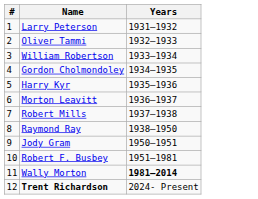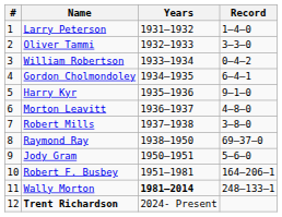 <table class="wikitable">
 <tr>
 <th>#</th>
 <th>Name</th>
 <th>Years</th>
+<th>Record</th>
 </tr>
 <tr>
 <td>1</td>
 <td><a href='#'>Larry Peterson</a></td>
 <td>1931–1932</td>
+<td>1–4–0</td>
 </tr>
 <tr>
 <td>2</td>
 <td><a href='#'>Oliver Tammi</a></td>
 <td>1932–1933</td>
+<td>3–3–0</td>
 </tr>
 <tr>
 <td>3</td>
 <td><a href='#'>William Robertson</a></td>
 <td>1933–1934</td>
+<td>0–4–2</td>
 </tr>
 <tr>
 <td>4</td>
 <td><a href='#'>Gordon Cholmondoley</a></td>
 <td>1934–1935</td>
+<td>6–4–1</td>
 </tr>
 <tr>
 <td>5</td>
 <td><a href='#'>Harry Kyr</a></td>
 <td>1935–1936</td>
+<td>9–1–0</td>
 </tr>
 <tr>
 <td>6</td>
 <td><a href='#'>Morton Leavitt</a></td>
 <td>1936–1937</td>
+<td>4–8–0</td>
 </tr>
 <tr>
 <td>7</td>
 <td><a href='#'>Robert Mills</a></td>
 <td>1937–1938</td>
+<td>3–8–0</td>
 </tr>
 <tr>
 <td>8</td>
 <td><a href='#'>Raymond Ray</a></td>
 <td>1938–1950</td>
+<td>69–37–0</td>
 </tr>
 <tr>
 <td>9</td>
 <td><a href='#'>Jody Gram</a></td>
 <td>1950–1951</td>
+<td>5–6–0</td>
 </tr>
 <tr>
 <td>10</td>
 <td><a href='#'>Robert F. Busbey</a></td>
 <td>1951–1981</td>
+<td>164–206–1</td>
 </tr>
 <tr>
 <td>11</td>
 <td><a href='#'>Wally Morton</a></td>
 <td><strong>1981–2014</strong></td>
+<td>248–133–1</td>
 </tr>
 <tr>
 <td>12</td>
 <td><strong>Trent Richardson</strong></td>
 <td>2024- Present</td>
+<td></td>
 </tr>
 </table>
